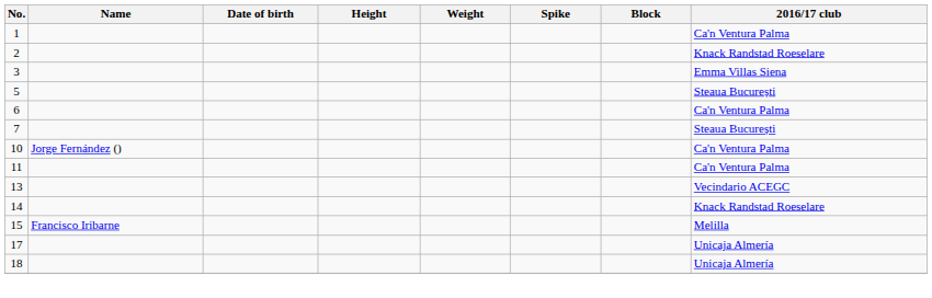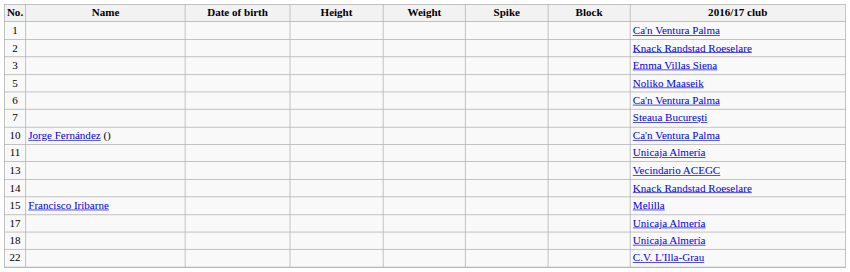 <table class="wikitable sortable" style="font-size:100%; text-align:center;">
 <tr>
 <th>No.</th>
 <th style="width:14em">Name</th>
 <th style="width:9em">Date of birth</th>
 <th style="width:8em">Height</th>
 <th style="width:7em">Weight</th>
 <th style="width:7em">Spike</th>
 <th style="width:7em">Block</th>
 <th style="width:19em">2016/17 club</th>
 </tr>
 <tr>
 <td>1</td>
 <td style="text-align:left;"></td>
 <td style="text-align:right;"></td>
 <td></td>
 <td></td>
 <td></td>
 <td></td>
 <td style="text-align:left;"> <a href='#'>Ca'n Ventura Palma</a></td>
 </tr>
 <tr>
 <td>2</td>
 <td align=left></td>
 <td align=right></td>
 <td></td>
 <td></td>
 <td></td>
 <td></td>
 <td align=left> <a href='#'>Knack Randstad Roeselare</a></td>
 </tr>
 <tr>
 <td>3</td>
 <td style="text-align:left;"></td>
 <td style="text-align:right;"></td>
 <td></td>
 <td></td>
 <td></td>
 <td></td>
 <td style="text-align:left;"> <a href='#'>Emma Villas Siena</a></td>
 </tr>
 <tr>
 <td>5</td>
 <td style="text-align:left;"></td>
 <td style="text-align:right;"></td>
 <td></td>
 <td></td>
 <td></td>
 <td></td>
-<td style="text-align:left;"> <a href='#'>Steaua București</a></td>
+<td style="text-align:left;"> <a href='#'>Noliko Maaseik</a></td>
 </tr>
 <tr>
 <td>6</td>
 <td style="text-align:left;"></td>
 <td style="text-align:right;"></td>
 <td></td>
 <td></td>
 <td></td>
 <td></td>
 <td style="text-align:left;"> <a href='#'>Ca'n Ventura Palma</a></td>
 </tr>
 <tr>
 <td>7</td>
 <td style="text-align:left;"></td>
 <td style="text-align:right;"></td>
 <td></td>
 <td></td>
 <td></td>
 <td></td>
 <td style="text-align:left;"> <a href='#'>Steaua București</a></td>
 </tr>
 <tr>
 <td>10</td>
 <td style="text-align:left;"><a href='#'>Jorge Fernández</a> ()</td>
 <td style="text-align:right;"></td>
 <td></td>
 <td></td>
 <td></td>
 <td></td>
 <td style="text-align:left;"> <a href='#'>Ca'n Ventura Palma</a></td>
 </tr>
 <tr>
 <td>11</td>
 <td style="text-align:left;"></td>
 <td style="text-align:right;"></td>
 <td></td>
 <td></td>
 <td></td>
 <td></td>
-<td style="text-align:left;"> <a href='#'>Ca'n Ventura Palma</a></td>
+<td style="text-align:left;"> <a href='#'>Unicaja Almería</a></td>
 </tr>
 <tr>
 <td>13</td>
 <td style="text-align:left;"></td>
 <td style="text-align:right;"></td>
 <td></td>
 <td></td>
 <td></td>
 <td></td>
 <td style="text-align:left;"> <a href='#'>Vecindario ACEGC</a></td>
 </tr>
 <tr>
 <td>14</td>
 <td style="text-align:left;"></td>
 <td style="text-align:right;"></td>
 <td></td>
 <td></td>
 <td></td>
 <td></td>
 <td style="text-align:left;"> <a href='#'>Knack Randstad Roeselare</a></td>
 </tr>
 <tr>
 <td>15</td>
 <td style="text-align:left;"><a href='#'>Francisco Iribarne</a></td>
 <td style="text-align:right;"></td>
 <td></td>
 <td></td>
 <td></td>
 <td></td>
 <td style="text-align:left;"> <a href='#'>Melilla</a></td>
 </tr>
 <tr>
 <td>17</td>
 <td style="text-align:left;"></td>
 <td style="text-align:right;"></td>
 <td></td>
 <td></td>
 <td></td>
 <td></td>
 <td style="text-align:left;"> <a href='#'>Unicaja Almería</a></td>
 </tr>
 <tr>
 <td>18</td>
 <td style="text-align:left;"></td>
 <td style="text-align:right;"></td>
 <td></td>
 <td></td>
 <td></td>
 <td></td>
 <td style="text-align:left;"> <a href='#'>Unicaja Almería</a></td>
 </tr>
 <tr>
+<td>22</td>
+<td style="text-align:left;"></td>
+<td style="text-align:right;"></td>
+<td></td>
+<td></td>
+<td></td>
+<td></td>
+<td style="text-align:left;"> <a href='#'>C.V. L'Illa-Grau</a></td>
+</tr>
+<tr>
 </tr>
 </table>
